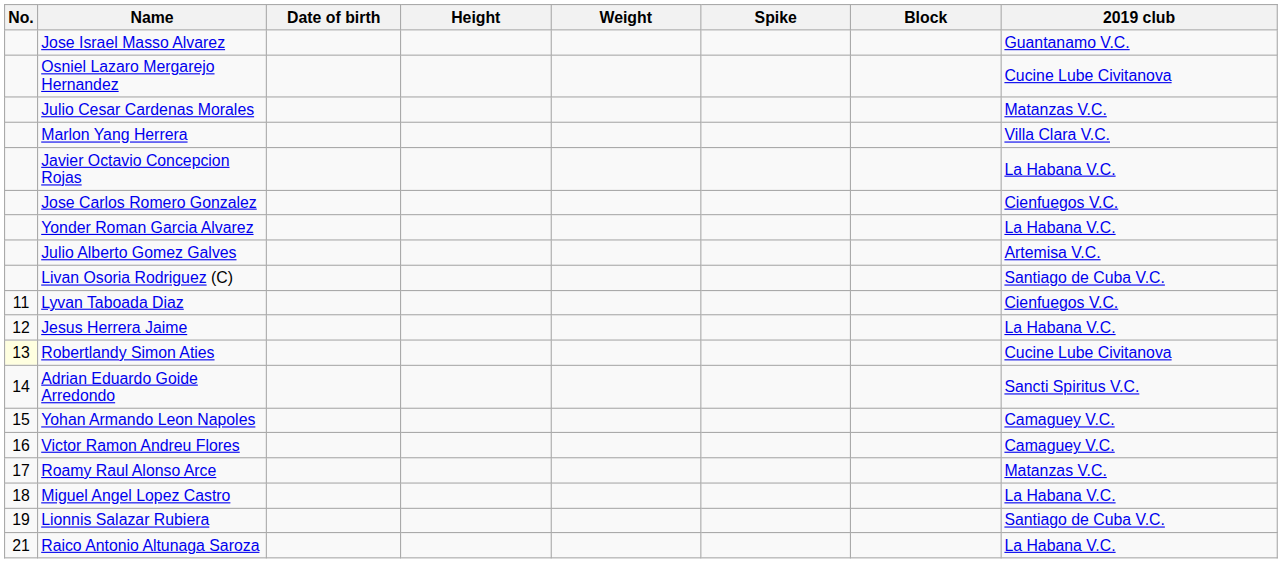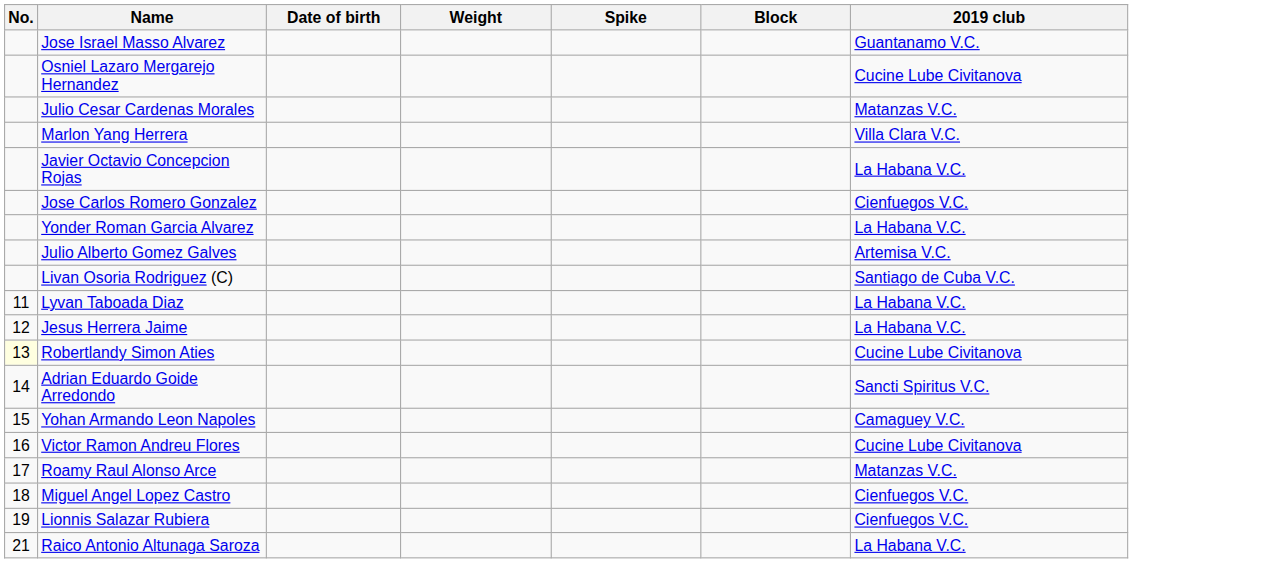 <table class="wikitable sortable" style="font-size:90%; text-align:center;">
 <tr>
 <th>No.</th>
 <th style="width:14em">Name</th>
 <th style="width:8em">Date of birth</th>
-<th style="width:9em">Height</th>
 <th style="width:9em">Weight</th>
 <th style="width:9em">Spike</th>
 <th style="width:9em">Block</th>
 <th style="width:17em">2019 club</th>
 </tr>
 <tr>
 <td></td>
 <td align=left><a href='#'>Jose Israel Masso Alvarez</a></td>
 <td align=right></td>
 <td></td>
 <td></td>
 <td></td>
-<td></td>
 <td align=left> <a href='#'>Guantanamo V.C.</a></td>
 </tr>
 <tr>
 <td></td>
 <td align=left><a href='#'>Osniel Lazaro Mergarejo Hernandez</a></td>
 <td align=right></td>
-<td></td>
 <td></td>
 <td></td>
 <td></td>
 <td align=left> <a href='#'>Cucine Lube Civitanova</a></td>
 </tr>
 <tr>
 <td></td>
 <td align=left><a href='#'>Julio Cesar Cardenas Morales</a></td>
 <td align=right></td>
 <td></td>
 <td></td>
 <td></td>
-<td></td>
 <td align=left> <a href='#'>Matanzas V.C.</a></td>
 </tr>
 <tr>
 <td></td>
 <td align=left><a href='#'>Marlon Yang Herrera</a></td>
 <td align=right></td>
-<td></td>
 <td></td>
 <td></td>
 <td></td>
 <td align=left> <a href='#'>Villa Clara V.C.</a></td>
 </tr>
 <tr>
 <td></td>
 <td align=left><a href='#'>Javier Octavio Concepcion Rojas</a></td>
 <td align=right></td>
 <td></td>
 <td></td>
 <td></td>
-<td></td>
 <td align=left> <a href='#'>La Habana V.C.</a></td>
 </tr>
 <tr>
 <td></td>
 <td align=left><a href='#'>Jose Carlos Romero Gonzalez</a></td>
 <td align=right></td>
-<td></td>
 <td></td>
 <td></td>
 <td></td>
 <td align=left> <a href='#'>Cienfuegos V.C.</a></td>
 </tr>
 <tr>
 <td></td>
 <td align=left><a href='#'>Yonder Roman Garcia Alvarez</a></td>
 <td align=right></td>
 <td></td>
 <td></td>
 <td></td>
-<td></td>
 <td align=left> <a href='#'>La Habana V.C.</a></td>
 </tr>
 <tr>
 <td></td>
 <td align=left><a href='#'>Julio Alberto Gomez Galves</a></td>
 <td align=right></td>
-<td></td>
 <td></td>
 <td></td>
 <td></td>
 <td align=left> <a href='#'>Artemisa V.C.</a></td>
 </tr>
 <tr>
 <td></td>
 <td align=left><a href='#'>Livan Osoria Rodriguez</a> (C)</td>
 <td align="right"></td>
 <td></td>
 <td></td>
 <td></td>
-<td></td>
 <td align=left> <a href='#'>Santiago de Cuba V.C.</a></td>
 </tr>
 <tr>
 <td>11</td>
 <td align=left><a href='#'>Lyvan Taboada Diaz</a></td>
 <td align=right></td>
 <td></td>
 <td></td>
 <td></td>
-<td></td>
-<td align=left> <a href='#'>Cienfuegos V.C.</a></td>
+<td align=left> <a href='#'>La Habana V.C.</a></td>
 </tr>
 <tr>
 <td>12</td>
 <td align=left><a href='#'>Jesus Herrera Jaime</a></td>
 <td align=right></td>
-<td></td>
 <td></td>
 <td></td>
 <td></td>
 <td align=left> <a href='#'>La Habana V.C.</a></td>
 </tr>
 <tr>
 <td style="background: lightyellow;">13</td>
 <td align=left><a href='#'>Robertlandy Simon Aties</a></td>
 <td align=right></td>
 <td></td>
 <td></td>
 <td></td>
-<td></td>
 <td align=left> <a href='#'>Cucine Lube Civitanova</a></td>
 </tr>
 <tr>
 <td>14</td>
 <td align=left><a href='#'>Adrian Eduardo Goide Arredondo</a></td>
 <td align=right></td>
-<td></td>
 <td></td>
 <td></td>
 <td></td>
 <td align=left> <a href='#'>Sancti Spiritus V.C.</a></td>
 </tr>
 <tr>
 <td>15</td>
 <td align=left><a href='#'>Yohan Armando Leon Napoles</a></td>
 <td align=right></td>
 <td></td>
 <td></td>
 <td></td>
-<td></td>
 <td align=left> <a href='#'>Camaguey V.C.</a></td>
 </tr>
 <tr>
 <td>16</td>
 <td align=left><a href='#'>Victor Ramon Andreu Flores</a></td>
 <td align=right></td>
 <td></td>
 <td></td>
 <td></td>
-<td></td>
-<td align=left> <a href='#'>Camaguey V.C.</a></td>
+<td align=left> <a href='#'>Cucine Lube Civitanova</a></td>
 </tr>
 <tr>
 <td>17</td>
 <td align=left><a href='#'>Roamy Raul Alonso Arce</a></td>
 <td align=right></td>
-<td></td>
 <td></td>
 <td></td>
 <td></td>
 <td align=left> <a href='#'>Matanzas V.C.</a></td>
 </tr>
 <tr>
 <td>18</td>
 <td align=left><a href='#'>Miguel Angel Lopez Castro</a></td>
 <td align=right></td>
 <td></td>
 <td></td>
 <td></td>
-<td></td>
-<td align=left> <a href='#'>La Habana V.C.</a></td>
+<td align=left> <a href='#'>Cienfuegos V.C.</a></td>
 </tr>
 <tr>
 <td>19</td>
 <td align=left><a href='#'>Lionnis Salazar Rubiera</a></td>
 <td align=right></td>
 <td></td>
 <td></td>
 <td></td>
-<td></td>
-<td align=left> <a href='#'>Santiago de Cuba V.C.</a></td>
+<td align=left> <a href='#'>Cienfuegos V.C.</a></td>
 </tr>
 <tr>
 <td>21</td>
 <td align=left><a href='#'>Raico Antonio Altunaga Saroza</a></td>
 <td align=right></td>
 <td></td>
 <td></td>
 <td></td>
-<td></td>
 <td align=left> <a href='#'>La Habana V.C.</a></td>
 </tr>
 </table>
